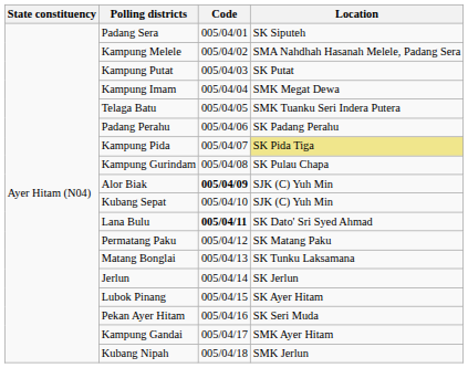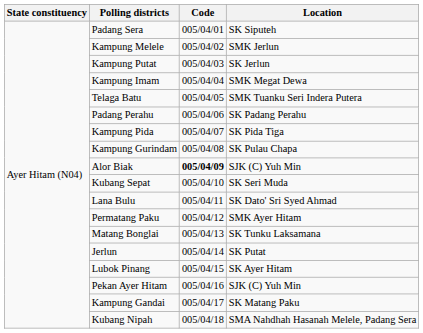 <table class="wikitable sortable mw-collapsible" style="white-space:nowrap;font-size:85%">
 <tr>
 <th>State constituency</th>
 <th>Polling districts</th>
 <th>Code</th>
 <th>Location</th>
 </tr>
 <tr>
 <td rowspan="18">Ayer Hitam (N04)</td>
 <td>Padang Sera</td>
 <td>005/04/01</td>
 <td>SK Siputeh</td>
 </tr>
 <tr>
 <td>Kampung Melele</td>
 <td>005/04/02</td>
-<td>SMA Nahdhah Hasanah Melele, Padang Sera</td>
+<td>SMK Jerlun</td>
 </tr>
 <tr>
 <td>Kampung Putat</td>
 <td>005/04/03</td>
-<td>SK Putat</td>
+<td>SK Jerlun</td>
 </tr>
 <tr>
 <td>Kampung Imam</td>
 <td>005/04/04</td>
 <td>SMK Megat Dewa</td>
 </tr>
 <tr>
 <td>Telaga Batu</td>
 <td>005/04/05</td>
 <td>SMK Tuanku Seri Indera Putera</td>
 </tr>
 <tr>
 <td>Padang Perahu</td>
 <td>005/04/06</td>
 <td>SK Padang Perahu</td>
 </tr>
 <tr>
 <td>Kampung Pida</td>
 <td>005/04/07</td>
-<td style="background: khaki;">SK Pida Tiga</td>
+<td>SK Pida Tiga</td>
 </tr>
 <tr>
 <td>Kampung Gurindam</td>
 <td>005/04/08</td>
 <td>SK Pulau Chapa</td>
 </tr>
 <tr>
 <td>Alor Biak</td>
 <td><strong>005/04/09</strong></td>
 <td>SJK (C) Yuh Min</td>
 </tr>
 <tr>
 <td>Kubang Sepat</td>
 <td>005/04/10</td>
-<td>SJK (C) Yuh Min</td>
+<td>SK Seri Muda</td>
 </tr>
 <tr>
 <td>Lana Bulu</td>
-<td><strong>005/04/11</strong></td>
+<td>005/04/11</td>
 <td>SK Dato' Sri Syed Ahmad</td>
 </tr>
 <tr>
 <td>Permatang Paku</td>
 <td>005/04/12</td>
-<td>SK Matang Paku</td>
+<td>SMK Ayer Hitam</td>
 </tr>
 <tr>
 <td>Matang Bonglai</td>
 <td>005/04/13</td>
 <td>SK Tunku Laksamana</td>
 </tr>
 <tr>
 <td>Jerlun</td>
 <td>005/04/14</td>
-<td>SK Jerlun</td>
+<td>SK Putat</td>
 </tr>
 <tr>
 <td>Lubok Pinang</td>
 <td>005/04/15</td>
 <td>SK Ayer Hitam</td>
 </tr>
 <tr>
 <td>Pekan Ayer Hitam</td>
 <td>005/04/16</td>
-<td>SK Seri Muda</td>
+<td>SJK (C) Yuh Min</td>
 </tr>
 <tr>
 <td>Kampung Gandai</td>
 <td>005/04/17</td>
-<td>SMK Ayer Hitam</td>
+<td>SK Matang Paku</td>
 </tr>
 <tr>
 <td>Kubang Nipah</td>
 <td>005/04/18</td>
-<td>SMK Jerlun</td>
+<td>SMA Nahdhah Hasanah Melele, Padang Sera</td>
 </tr>
 </table>
